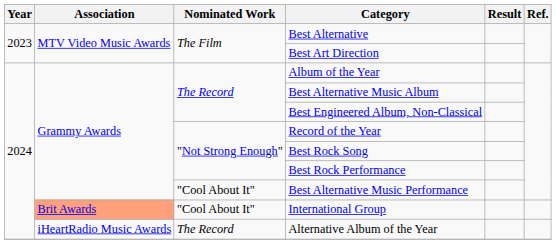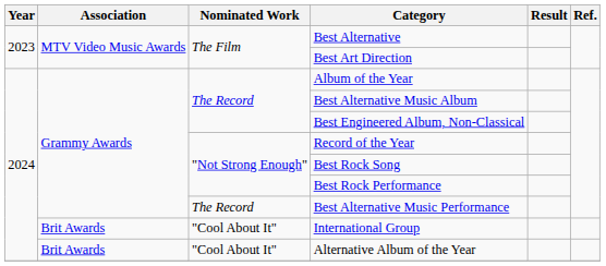 <table class="wikitable">
 <tr>
 <th scope="col">Year</th>
 <th scope="col">Association</th>
 <th scope="col">Nominated Work</th>
 <th scope="col">Category</th>
 <th scope="col">Result</th>
 <th scope="col">Ref.</th>
 </tr>
 <tr>
 <td rowspan="2">2023</td>
 <td rowspan=2><a href='#'>MTV Video Music Awards</a></td>
 <td rowspan="2"><em>The Film</em></td>
 <td scope="row"><a href='#'>Best Alternative</a></td>
 <td></td>
 <td rowspan="2"></td>
 </tr>
 <tr>
 <td scope="row"><a href='#'>Best Art Direction</a></td>
 <td></td>
 </tr>
 <tr>
 <td rowspan="9">2024</td>
 <td rowspan=7><a href='#'>Grammy Awards</a></td>
 <td rowspan="3"><em><a href='#'>The Record</a></em></td>
 <td scope="row"><a href='#'>Album of the Year</a></td>
 <td></td>
 <td rowspan="7"></td>
 </tr>
 <tr>
 <td scope="row"><a href='#'>Best Alternative Music Album</a></td>
 <td></td>
 </tr>
 <tr>
 <td scope="row"><a href='#'>Best Engineered Album, Non-Classical</a></td>
 <td></td>
 </tr>
 <tr>
 <td rowspan="3">"<a href='#'>Not Strong Enough</a>"</td>
 <td scope="row"><a href='#'>Record of the Year</a></td>
 <td></td>
 </tr>
 <tr>
 <td scope="row"><a href='#'>Best Rock Song</a></td>
 <td></td>
 </tr>
 <tr>
 <td scope="row"><a href='#'>Best Rock Performance</a></td>
 <td></td>
 </tr>
 <tr>
-<td>"Cool About It"</td>
+<td><em>The Record</em></td>
 <td scope="row"><a href='#'>Best Alternative Music Performance</a></td>
 <td></td>
 </tr>
 <tr>
-<td style="background: lightsalmon;"><a href='#'>Brit Awards</a></td>
+<td><a href='#'>Brit Awards</a></td>
 <td>"Cool About It"</td>
 <td><a href='#'>International Group</a></td>
 <td></td>
 <td align="center"></td>
 </tr>
 <tr>
-<td><a href='#'>iHeartRadio Music Awards</a></td>
-<td><em>The Record</em></td>
+<td><a href='#'>Brit Awards</a></td>
+<td>"Cool About It"</td>
 <td>Alternative Album of the Year</td>
 <td></td>
 <td style="text-align:center;"></td>
 </tr>
 <tr>
 </tr>
 </table>
